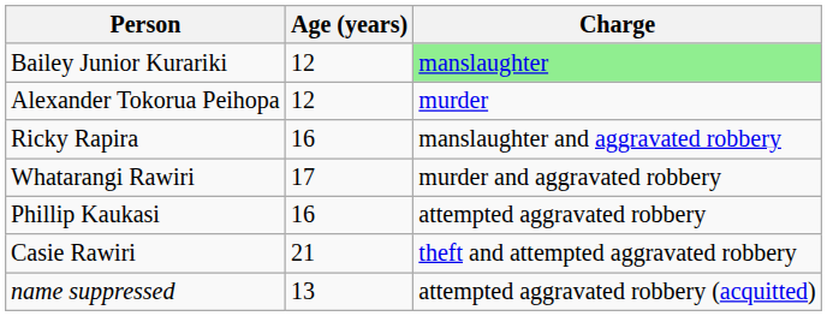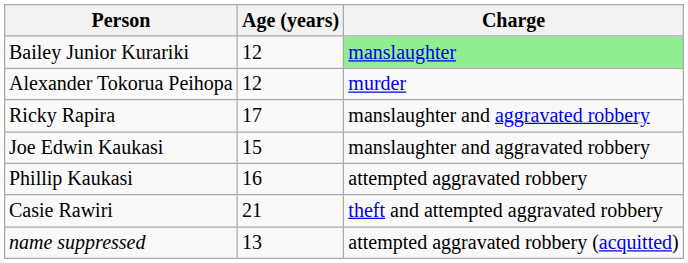 <table class="wikitable infobox">
 <tr>
 <th>Person</th>
 <th>Age (years)</th>
 <th>Charge</th>
 </tr>
 <tr>
 <td>Bailey Junior Kurariki</td>
 <td>12</td>
 <td style="background: lightgreen;"><a href='#'>manslaughter</a></td>
 </tr>
 <tr>
 <td>Alexander Tokorua Peihopa</td>
 <td>12</td>
 <td><a href='#'>murder</a></td>
 </tr>
 <tr>
 <td>Ricky Rapira</td>
-<td>16</td>
+<td>17</td>
 <td>manslaughter and <a href='#'>aggravated robbery</a></td>
 </tr>
 <tr>
-<td>Whatarangi Rawiri</td>
-<td>17</td>
-<td>murder and aggravated robbery</td>
+<td>Joe Edwin Kaukasi</td>
+<td>15</td>
+<td>manslaughter and aggravated robbery</td>
 </tr>
 <tr>
 <td>Phillip Kaukasi</td>
 <td>16</td>
 <td>attempted aggravated robbery</td>
 </tr>
 <tr>
 <td>Casie Rawiri</td>
 <td>21</td>
 <td><a href='#'>theft</a> and attempted aggravated robbery</td>
 </tr>
 <tr>
 <td><em>name suppressed</em></td>
 <td>13</td>
 <td>attempted aggravated robbery (<a href='#'>acquitted</a>)</td>
 </tr>
 </table>
